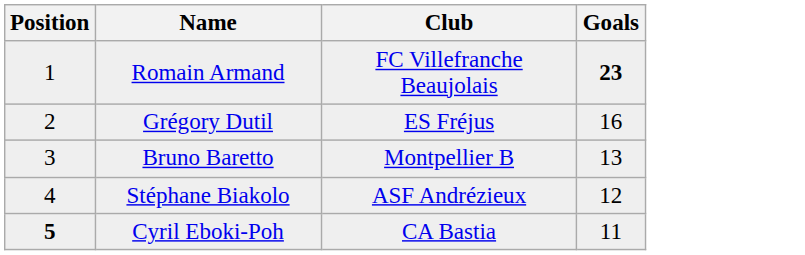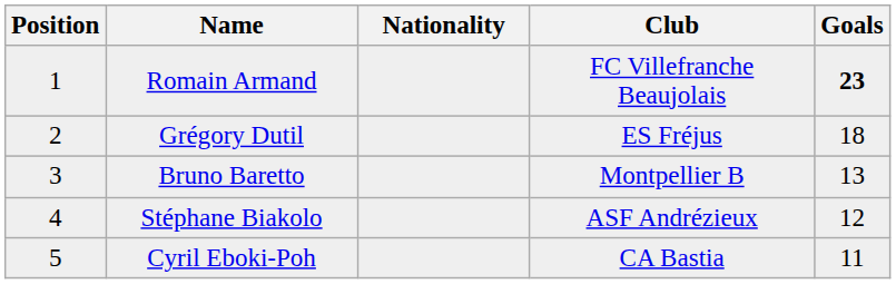 <table class="wikitable">
 <tr>
 <th width="40">Position</th>
 <th width="150">Name</th>
+<th width="100">Nationality</th>
 <th width="170">Club</th>
 <th width="40">Goals</th>
 </tr>
 <tr bgcolor="#EFEFEF">
 <td align="center">1</td>
 <td style="text-align: center"><a href='#'>Romain Armand</a></td>
+<td style="text-align: center"></td>
 <td style="text-align: center"><a href='#'>FC Villefranche Beaujolais</a></td>
 <td style="text-align: center"><strong>23</strong></td>
 </tr>
 <tr bgcolor="#EFEFEF">
 <td align="center">2</td>
 <td style="text-align: center"><a href='#'>Grégory Dutil</a></td>
+<td style="text-align: center"></td>
 <td style="text-align: center"><a href='#'>ES Fréjus</a></td>
-<td style="text-align: center">16</td>
+<td style="text-align: center">18</td>
 </tr>
 <tr bgcolor="#EFEFEF">
 <td align="center">3</td>
 <td style="text-align: center"><a href='#'>Bruno Baretto</a></td>
+<td style="text-align: center"></td>
 <td style="text-align: center"><a href='#'>Montpellier B</a></td>
 <td style="text-align: center">13</td>
 </tr>
 <tr bgcolor="#EFEFEF">
 <td align="center">4</td>
 <td style="text-align: center"><a href='#'>Stéphane Biakolo</a></td>
+<td style="text-align: center"></td>
 <td style="text-align: center"><a href='#'>ASF Andrézieux</a></td>
 <td style="text-align: center">12</td>
 </tr>
 <tr bgcolor="#EFEFEF">
-<td align="center"><strong>5</strong></td>
+<td align="center">5</td>
 <td style="text-align: center"><a href='#'>Cyril Eboki-Poh</a></td>
+<td style="text-align: center"></td>
 <td style="text-align: center"><a href='#'>CA Bastia</a></td>
 <td style="text-align: center">11</td>
 </tr>
 </table>
